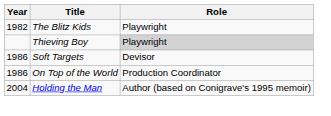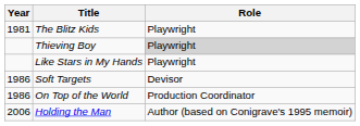 <table class="wikitable">
 <tr>
 <th>Year</th>
 <th>Title</th>
 <th>Role</th>
 </tr>
 <tr>
-<td>1982</td>
+<td>1981</td>
 <td><em>The Blitz Kids</em></td>
 <td>Playwright</td>
 </tr>
 <tr>
 <td></td>
 <td><em>Thieving Boy</em></td>
 <td style="background: lightgrey;">Playwright</td>
+</tr>
+<tr>
+<td></td>
+<td><em>Like Stars in My Hands</em></td>
+<td>Playwright</td>
 </tr>
 <tr>
 <td>1986</td>
 <td><em>Soft Targets</em></td>
 <td>Devisor</td>
 </tr>
 <tr>
 <td>1986</td>
 <td><em>On Top of the World</em></td>
 <td>Production Coordinator</td>
 </tr>
 <tr>
-<td>2004</td>
+<td>2006</td>
 <td><em><a href='#'>Holding the Man</a></em></td>
 <td>Author (based on Conigrave's 1995 memoir)</td>
 </tr>
 </table>
